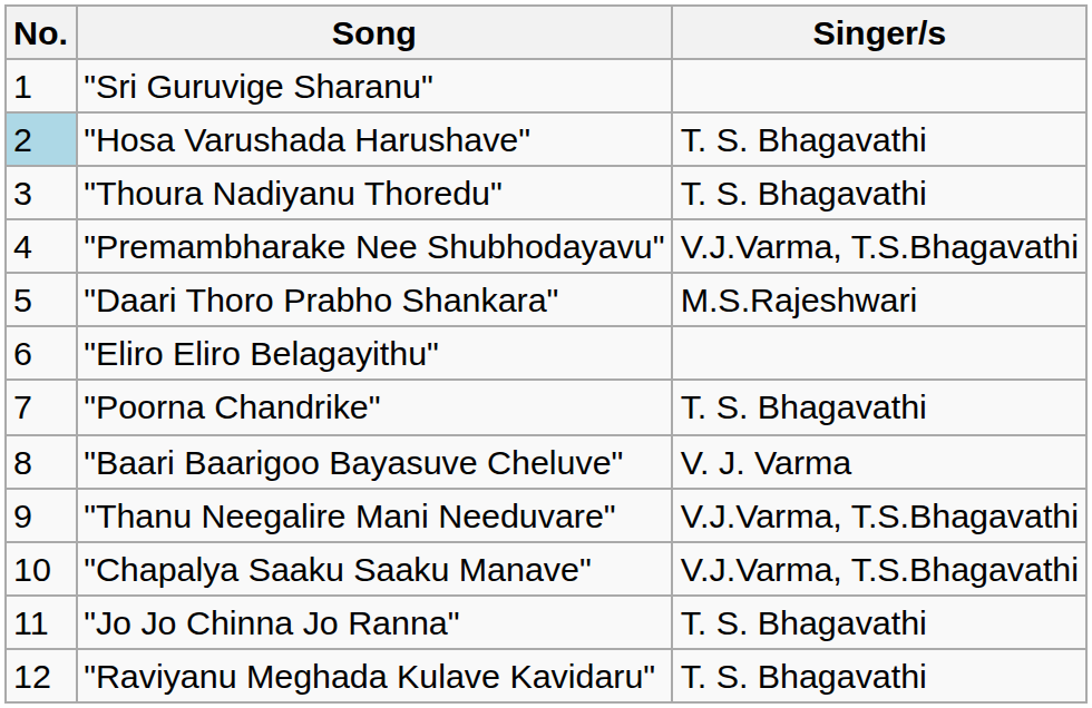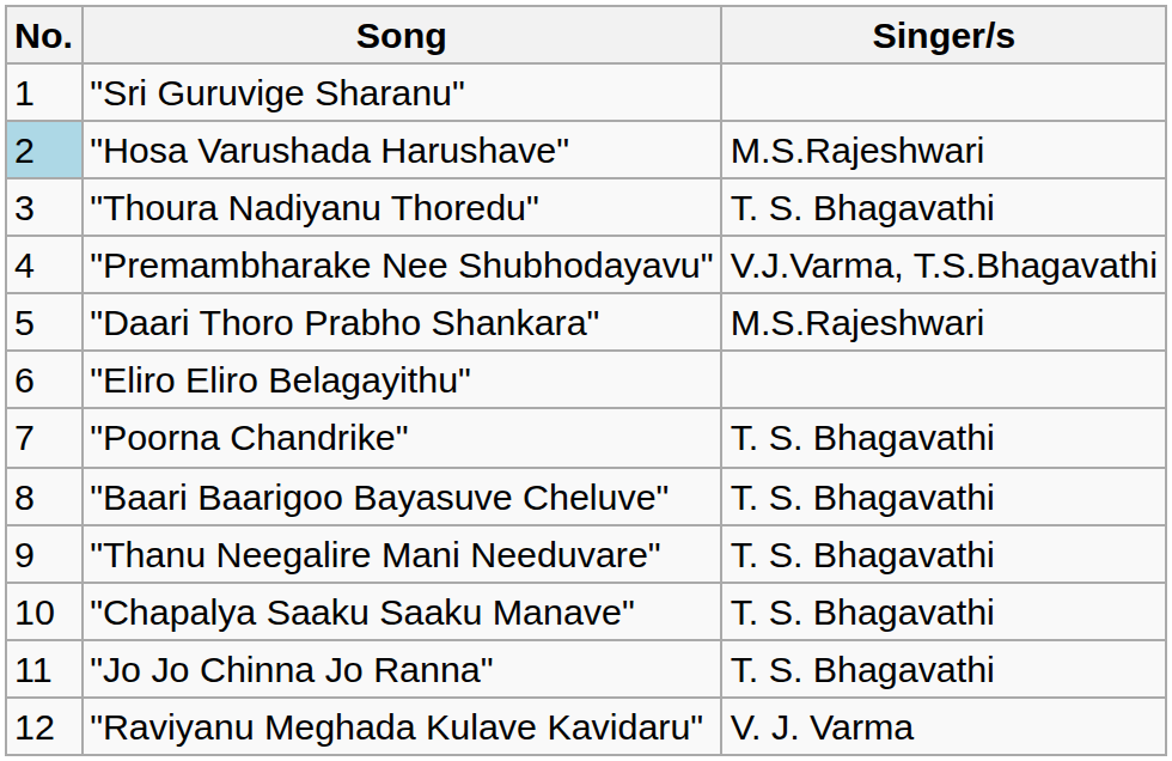 <table class="wikitable" style="font-size:95%;">
 <tr>
 <th>No.</th>
 <th>Song</th>
 <th>Singer/s</th>
 </tr>
 <tr>
 <td>1</td>
 <td>"Sri Guruvige Sharanu"</td>
 <td></td>
 </tr>
 <tr>
 <td style="background: lightblue;">2</td>
 <td>"Hosa Varushada Harushave"</td>
-<td>T. S. Bhagavathi</td>
+<td>M.S.Rajeshwari</td>
 </tr>
 <tr>
 <td>3</td>
 <td>"Thoura Nadiyanu Thoredu"</td>
 <td>T. S. Bhagavathi</td>
 </tr>
 <tr>
 <td>4</td>
 <td>"Premambharake Nee Shubhodayavu"</td>
 <td>V.J.Varma, T.S.Bhagavathi</td>
 </tr>
 <tr>
 <td>5</td>
 <td>"Daari Thoro Prabho Shankara"</td>
 <td>M.S.Rajeshwari</td>
 </tr>
 <tr>
 <td>6</td>
 <td>"Eliro Eliro Belagayithu"</td>
 <td></td>
 </tr>
 <tr>
 <td>7</td>
 <td>"Poorna Chandrike"</td>
 <td>T. S. Bhagavathi</td>
 </tr>
 <tr>
 <td>8</td>
 <td>"Baari Baarigoo Bayasuve Cheluve"</td>
-<td>V. J. Varma</td>
+<td>T. S. Bhagavathi</td>
 </tr>
 <tr>
 <td>9</td>
 <td>"Thanu Neegalire Mani Needuvare"</td>
-<td>V.J.Varma, T.S.Bhagavathi</td>
+<td>T. S. Bhagavathi</td>
 </tr>
 <tr>
 <td>10</td>
 <td>"Chapalya Saaku Saaku Manave"</td>
-<td>V.J.Varma, T.S.Bhagavathi</td>
+<td>T. S. Bhagavathi</td>
 </tr>
 <tr>
 <td>11</td>
 <td>"Jo Jo Chinna Jo Ranna"</td>
 <td>T. S. Bhagavathi</td>
 </tr>
 <tr>
 <td>12</td>
 <td>"Raviyanu Meghada Kulave Kavidaru"</td>
-<td>T. S. Bhagavathi</td>
+<td>V. J. Varma</td>
 </tr>
 </table>
